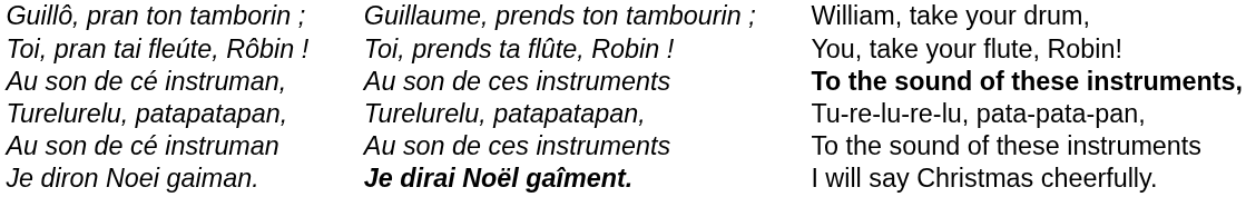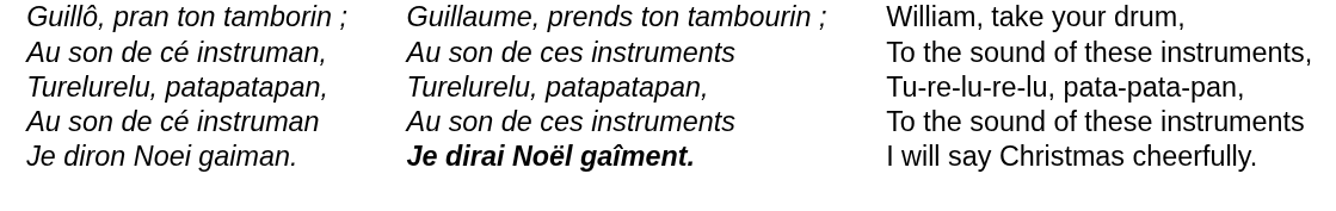 <table style="margin:auto">
 <tr>
 <td style="padding:0 1em"><em>Guillô, pran ton tamborin ;</em></td>
 <td style="padding:0 1em"><em>Guillaume, prends ton tambourin ;</em></td>
 <td style="padding:0 1em">William, take your drum,</td>
 </tr>
 <tr>
-<td style="padding:0 1em"><em>Toi, pran tai fleúte, Rôbin !</em></td>
-<td style="padding:0 1em"><em>Toi, prends ta flûte, Robin !</em></td>
-<td style="padding:0 1em">You, take your flute, Robin!</td>
-</tr>
-<tr>
 <td style="padding:0 1em"><em>Au son de cé instruman,</em></td>
 <td style="padding:0 1em"><em>Au son de ces instruments</em></td>
-<td style="padding:0 1em"><strong>To the sound of these instruments,</strong></td>
+<td style="padding:0 1em">To the sound of these instruments,</td>
 </tr>
 <tr>
 <td style="padding:0 1em"><em>Turelurelu, patapatapan,</em></td>
 <td style="padding:0 1em"><em>Turelurelu, patapatapan,</em></td>
 <td style="padding:0 1em">Tu-re-lu-re-lu, pata-pata-pan,</td>
 </tr>
 <tr>
 <td style="padding:0 1em"><em>Au son de cé instruman</em></td>
 <td style="padding:0 1em"><em>Au son de ces instruments</em></td>
 <td style="padding:0 1em">To the sound of these instruments</td>
 </tr>
 <tr>
 <td style="padding:0 1em"><em>Je diron Noei gaiman.</em></td>
 <td style="padding:0 1em"><strong><em>Je dirai Noël gaîment.</em></strong></td>
 <td style="padding:0 1em">I will say Christmas cheerfully.</td>
 </tr>
 </table>
